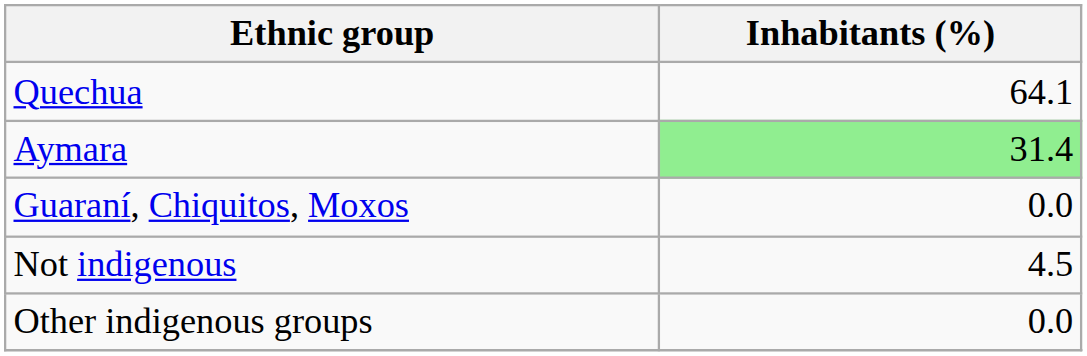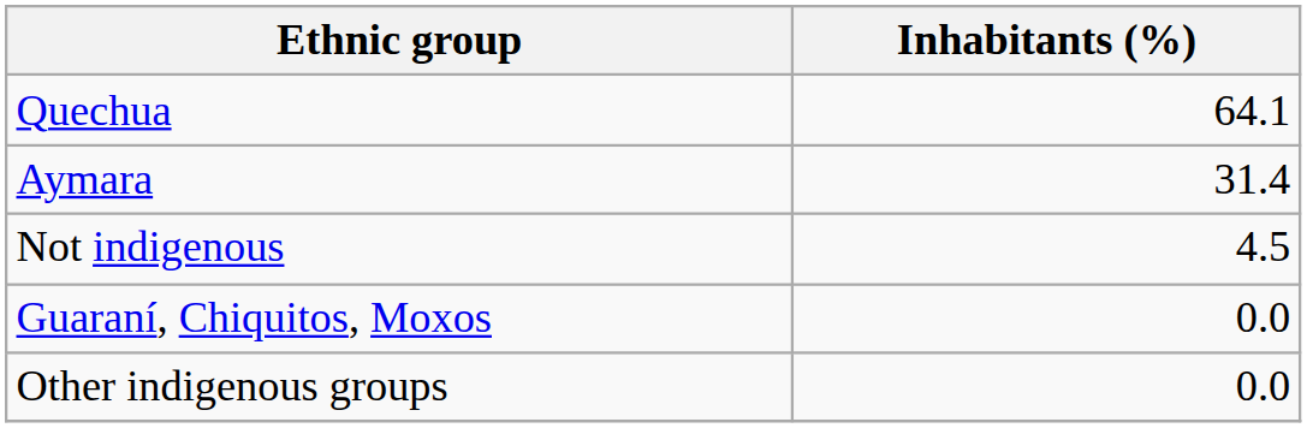 <table class="wikitable" border="1" style="width:30%;" border="1">
 <tr bgcolor=#EFEFEF>
 <th><strong>Ethnic group</strong></th>
 <th><strong>Inhabitants (%)</strong></th>
 </tr>
 <tr>
 <td><a href='#'>Quechua</a></td>
 <td align="right">64.1</td>
 </tr>
 <tr>
 <td><a href='#'>Aymara</a></td>
-<td align="right" style="background: lightgreen;">31.4</td>
+<td align="right">31.4</td>
+</tr>
+<tr>
+<td>Not <a href='#'>indigenous</a></td>
+<td align="right">4.5</td>
 </tr>
 <tr>
 <td><a href='#'>Guaraní</a>, <a href='#'>Chiquitos</a>, <a href='#'>Moxos</a></td>
 <td align="right">0.0</td>
-</tr>
-<tr>
-<td>Not <a href='#'>indigenous</a></td>
-<td align="right">4.5</td>
 </tr>
 <tr>
 <td>Other indigenous groups</td>
 <td align="right">0.0</td>
 </tr>
 <tr>
 </tr>
 </table>
